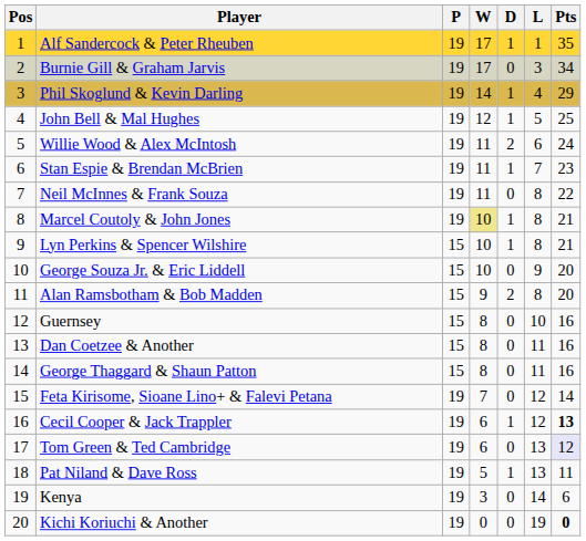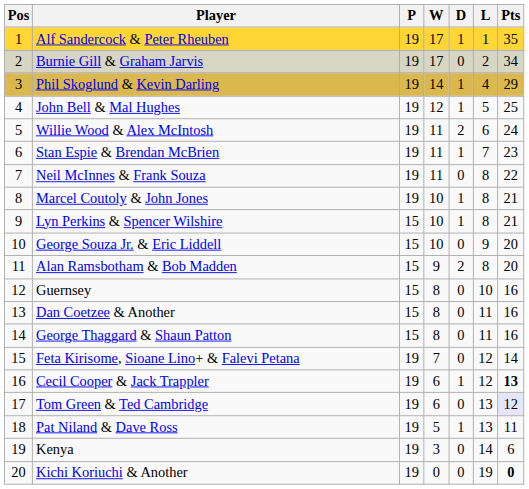 <table class="wikitable" style="font-size: 100%">
 <tr>
 <th width=20>Pos</th>
 <th width=400>Player</th>
 <th width=20>P</th>
 <th width=20>W</th>
 <th width=20>D</th>
 <th width=20>L</th>
 <th width=20>Pts</th>
 </tr>
 <tr align=center style="background: #FFD633;">
 <td>1</td>
 <td align="left"> <a href='#'>Alf Sandercock</a> & <a href='#'>Peter Rheuben</a></td>
 <td>19</td>
 <td>17</td>
 <td>1</td>
 <td>1</td>
 <td>35</td>
 </tr>
 <tr align=center style="background: #D6D6C2;">
 <td>2</td>
 <td align="left"> <a href='#'>Burnie Gill</a> & <a href='#'>Graham Jarvis</a></td>
 <td>19</td>
 <td>17</td>
 <td>0</td>
-<td>3</td>
+<td>2</td>
 <td>34</td>
 </tr>
 <tr align=center style="background: #DBB84D;">
 <td>3</td>
 <td align="left"> <a href='#'>Phil Skoglund</a> & <a href='#'>Kevin Darling</a></td>
 <td>19</td>
 <td>14</td>
 <td>1</td>
 <td>4</td>
 <td>29</td>
 </tr>
 <tr align=center>
 <td>4</td>
 <td align="left"> <a href='#'>John Bell</a> & <a href='#'>Mal Hughes</a></td>
 <td>19</td>
 <td>12</td>
 <td>1</td>
 <td>5</td>
 <td>25</td>
 </tr>
 <tr align=center>
 <td>5</td>
 <td align="left"> <a href='#'>Willie Wood</a> & <a href='#'>Alex McIntosh</a></td>
 <td>19</td>
 <td>11</td>
 <td>2</td>
 <td>6</td>
 <td>24</td>
 </tr>
 <tr align=center>
 <td>6</td>
 <td align="left"> <a href='#'>Stan Espie</a> & <a href='#'>Brendan McBrien</a></td>
 <td>19</td>
 <td>11</td>
 <td>1</td>
 <td>7</td>
 <td>23</td>
 </tr>
 <tr align=center>
 <td>7</td>
 <td align="left"> <a href='#'>Neil McInnes</a> & <a href='#'>Frank Souza</a></td>
 <td>19</td>
 <td>11</td>
 <td>0</td>
 <td>8</td>
 <td>22</td>
 </tr>
 <tr align=center>
 <td>8</td>
 <td align="left"> <a href='#'>Marcel Coutoly</a> & <a href='#'>John Jones</a></td>
 <td>19</td>
-<td style="background: khaki;">10</td>
+<td>10</td>
 <td>1</td>
 <td>8</td>
 <td>21</td>
 </tr>
 <tr align=center>
 <td>9</td>
 <td align="left"> <a href='#'>Lyn Perkins</a> & <a href='#'>Spencer Wilshire</a></td>
 <td>15</td>
 <td>10</td>
 <td>1</td>
 <td>8</td>
 <td>21</td>
 </tr>
 <tr align=center>
 <td>10</td>
 <td align="left"> <a href='#'>George Souza Jr.</a> & <a href='#'>Eric Liddell</a></td>
 <td>15</td>
 <td>10</td>
 <td>0</td>
 <td>9</td>
 <td>20</td>
 </tr>
 <tr align=center>
 <td>11</td>
 <td align="left"> <a href='#'>Alan Ramsbotham</a> & <a href='#'>Bob Madden</a></td>
 <td>15</td>
 <td>9</td>
 <td>2</td>
 <td>8</td>
 <td>20</td>
 </tr>
 <tr align=center>
 <td>12</td>
 <td align="left"> Guernsey</td>
 <td>15</td>
 <td>8</td>
 <td>0</td>
 <td>10</td>
 <td>16</td>
 </tr>
 <tr align=center>
 <td>13</td>
 <td align="left"> <a href='#'>Dan Coetzee</a> & Another</td>
 <td>15</td>
 <td>8</td>
 <td>0</td>
 <td>11</td>
 <td>16</td>
 </tr>
 <tr align=center>
 <td>14</td>
 <td align="left"> <a href='#'>George Thaggard</a> & <a href='#'>Shaun Patton</a></td>
 <td>15</td>
 <td>8</td>
 <td>0</td>
 <td>11</td>
 <td>16</td>
 </tr>
 <tr align=center>
 <td>15</td>
 <td align="left"> <a href='#'>Feta Kirisome</a>, <a href='#'>Sioane Lino</a>+ & <a href='#'>Falevi Petana</a></td>
 <td>19</td>
 <td>7</td>
 <td>0</td>
 <td>12</td>
 <td>14</td>
 </tr>
 <tr align=center>
 <td>16</td>
 <td align="left"> <a href='#'>Cecil Cooper</a> & <a href='#'>Jack Trappler</a></td>
 <td>19</td>
 <td>6</td>
 <td>1</td>
 <td>12</td>
 <td><strong>13</strong></td>
 </tr>
 <tr align=center>
 <td>17</td>
 <td align="left"> <a href='#'>Tom Green</a> & <a href='#'>Ted Cambridge</a></td>
 <td>19</td>
 <td>6</td>
 <td>0</td>
 <td>13</td>
 <td style="background: lavender;">12</td>
 </tr>
 <tr align=center>
 <td>18</td>
 <td align="left"> <a href='#'>Pat Niland</a> & <a href='#'>Dave Ross</a></td>
 <td>19</td>
 <td>5</td>
 <td>1</td>
 <td>13</td>
 <td>11</td>
 </tr>
 <tr align=center>
 <td>19</td>
 <td align="left"> Kenya</td>
 <td>19</td>
 <td>3</td>
 <td>0</td>
 <td>14</td>
 <td>6</td>
 </tr>
 <tr align=center>
 <td>20</td>
 <td align="left"> <a href='#'>Kichi Koriuchi</a> & Another</td>
 <td>19</td>
 <td>0</td>
 <td>0</td>
 <td>19</td>
 <td><strong>0</strong></td>
 </tr>
 </table>
